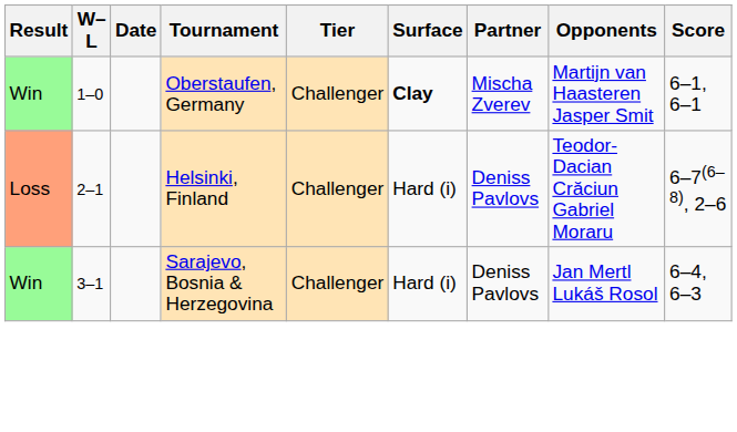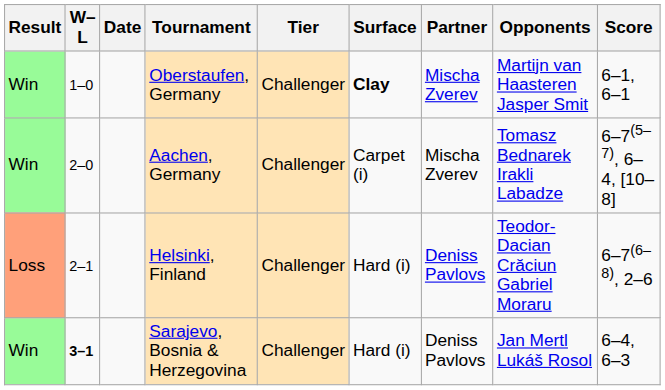 <table class="sortable wikitable nowrap">
 <tr>
 <th>Result</th>
 <th class="unsortable">W–L</th>
 <th>Date</th>
 <th>Tournament</th>
 <th>Tier</th>
 <th>Surface</th>
 <th>Partner</th>
 <th>Opponents</th>
 <th class="unsortable">Score</th>
 </tr>
 <tr>
 <td bgcolor=98fb98>Win</td>
 <td><small>1–0</small></td>
 <td></td>
 <td bgcolor=moccasin><a href='#'>Oberstaufen</a>, <br> Germany</td>
 <td bgcolor=moccasin>Challenger</td>
 <td><strong>Clay</strong></td>
 <td> <a href='#'>Mischa Zverev</a></td>
 <td> <a href='#'>Martijn van Haasteren</a><br> <a href='#'>Jasper Smit</a></td>
 <td>6–1, 6–1</td>
 </tr>
 <tr>
+<td bgcolor=98fb98>Win</td>
+<td><small>2–0</small></td>
+<td></td>
+<td bgcolor=moccasin><a href='#'>Aachen</a>, <br> Germany</td>
+<td bgcolor=moccasin>Challenger</td>
+<td>Carpet (i)</td>
+<td> Mischa Zverev</td>
+<td> <a href='#'>Tomasz Bednarek</a><br> <a href='#'>Irakli Labadze</a></td>
+<td>6–7<sup>(5–7)</sup>, 6–4, [10–8]</td>
+</tr>
+<tr>
 <td bgcolor=ffa07a>Loss</td>
 <td><small>2–1</small></td>
 <td></td>
 <td bgcolor=moccasin><a href='#'>Helsinki</a>, <br> Finland</td>
 <td bgcolor=moccasin>Challenger</td>
 <td>Hard (i)</td>
 <td> <a href='#'>Deniss Pavlovs</a></td>
 <td> <a href='#'>Teodor-Dacian Crăciun</a><br> <a href='#'>Gabriel Moraru</a></td>
 <td>6–7<sup>(6–8)</sup>, 2–6</td>
 </tr>
 <tr>
 <td bgcolor=98fb98>Win</td>
-<td><small>3–1</small></td>
+<td><strong><small>3–1</small></strong></td>
 <td></td>
 <td bgcolor=moccasin><a href='#'>Sarajevo</a>, <br> Bosnia & Herzegovina</td>
 <td bgcolor=moccasin>Challenger</td>
 <td>Hard (i)</td>
 <td> Deniss Pavlovs</td>
 <td> <a href='#'>Jan Mertl</a><br> <a href='#'>Lukáš Rosol</a></td>
 <td>6–4, 6–3</td>
 </tr>
 </table>
